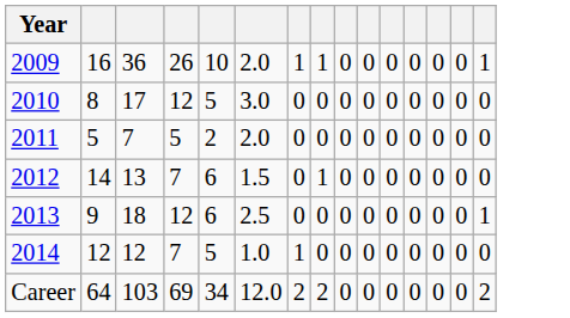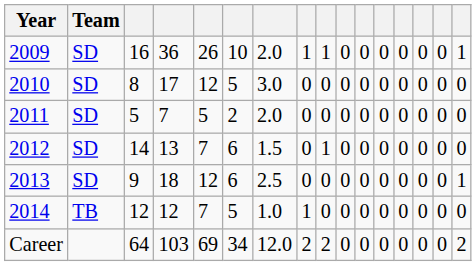 <table class="wikitable sortable">
 <tr>
 <th>Year</th>
+<th>Team</th>
 <th></th>
 <th></th>
 <th></th>
 <th></th>
 <th></th>
 <th></th>
 <th></th>
 <th></th>
 <th></th>
 <th></th>
 <th></th>
 <th></th>
 <th></th>
 <th></th>
 </tr>
 <tr>
 <td><a href='#'>2009</a></td>
+<td><a href='#'>SD</a></td>
 <td>16</td>
 <td>36</td>
 <td>26</td>
 <td>10</td>
 <td>2.0</td>
 <td>1</td>
 <td>1</td>
 <td>0</td>
 <td>0</td>
 <td>0</td>
 <td>0</td>
 <td>0</td>
 <td>0</td>
 <td>1</td>
 </tr>
 <tr>
 <td><a href='#'>2010</a></td>
+<td><a href='#'>SD</a></td>
 <td>8</td>
 <td>17</td>
 <td>12</td>
 <td>5</td>
 <td>3.0</td>
 <td>0</td>
 <td>0</td>
 <td>0</td>
 <td>0</td>
 <td>0</td>
 <td>0</td>
 <td>0</td>
 <td>0</td>
 <td>0</td>
 </tr>
 <tr>
 <td><a href='#'>2011</a></td>
+<td><a href='#'>SD</a></td>
 <td>5</td>
 <td>7</td>
 <td>5</td>
 <td>2</td>
 <td>2.0</td>
 <td>0</td>
 <td>0</td>
 <td>0</td>
 <td>0</td>
 <td>0</td>
 <td>0</td>
 <td>0</td>
 <td>0</td>
 <td>0</td>
 </tr>
 <tr>
 <td><a href='#'>2012</a></td>
+<td><a href='#'>SD</a></td>
 <td>14</td>
 <td>13</td>
 <td>7</td>
 <td>6</td>
 <td>1.5</td>
 <td>0</td>
 <td>1</td>
 <td>0</td>
 <td>0</td>
 <td>0</td>
 <td>0</td>
 <td>0</td>
 <td>0</td>
 <td>0</td>
 </tr>
 <tr>
 <td><a href='#'>2013</a></td>
+<td><a href='#'>SD</a></td>
 <td>9</td>
 <td>18</td>
 <td>12</td>
 <td>6</td>
 <td>2.5</td>
 <td>0</td>
 <td>0</td>
 <td>0</td>
 <td>0</td>
 <td>0</td>
 <td>0</td>
 <td>0</td>
 <td>0</td>
 <td>1</td>
 </tr>
 <tr>
 <td><a href='#'>2014</a></td>
+<td><a href='#'>TB</a></td>
 <td>12</td>
 <td>12</td>
 <td>7</td>
 <td>5</td>
 <td>1.0</td>
 <td>1</td>
 <td>0</td>
 <td>0</td>
 <td>0</td>
 <td>0</td>
 <td>0</td>
 <td>0</td>
 <td>0</td>
 <td>0</td>
 </tr>
 <tr class="sortbottom">
 <td>Career</td>
+<td></td>
 <td>64</td>
 <td>103</td>
 <td>69</td>
 <td>34</td>
 <td>12.0</td>
 <td>2</td>
 <td>2</td>
 <td>0</td>
 <td>0</td>
 <td>0</td>
 <td>0</td>
 <td>0</td>
 <td>0</td>
 <td>2</td>
 </tr>
 </table>
